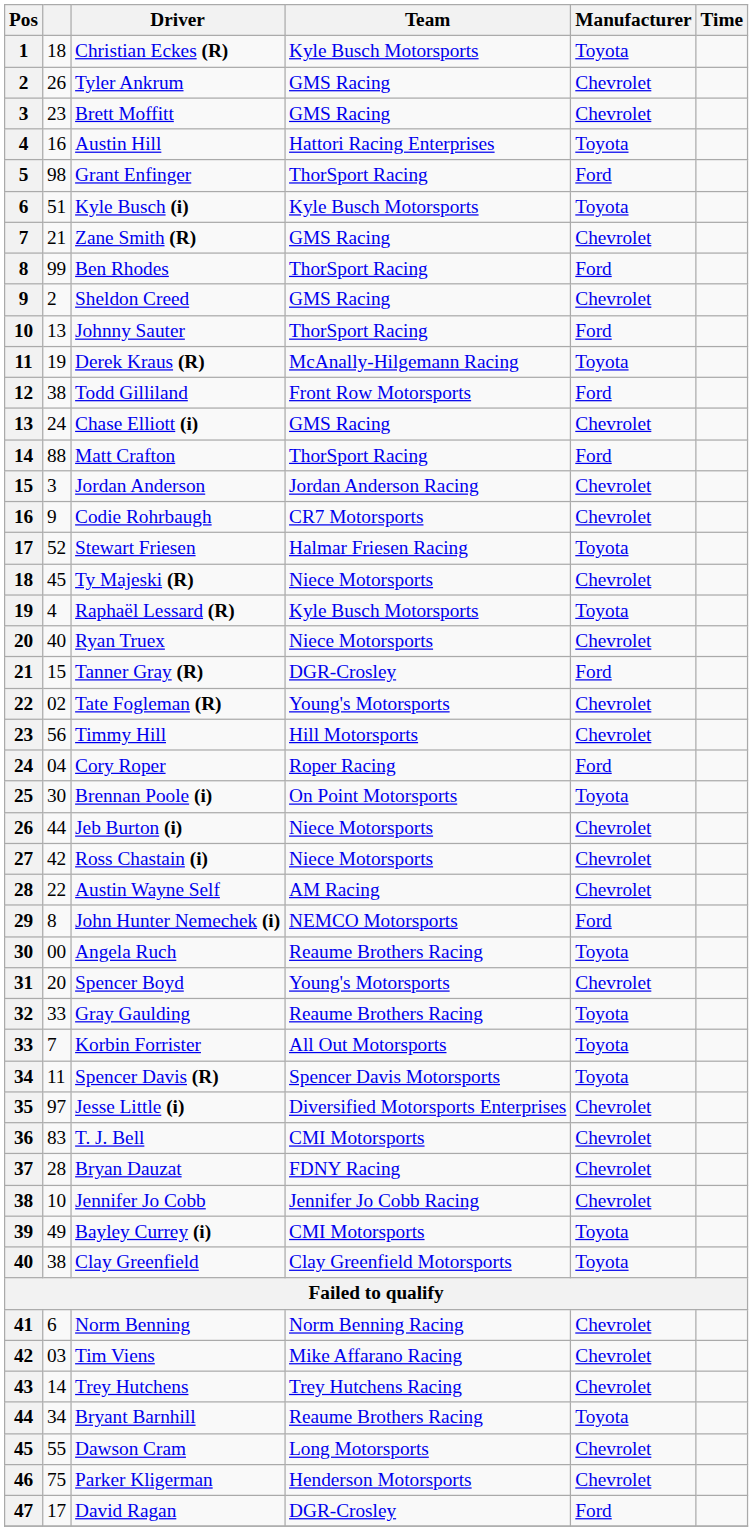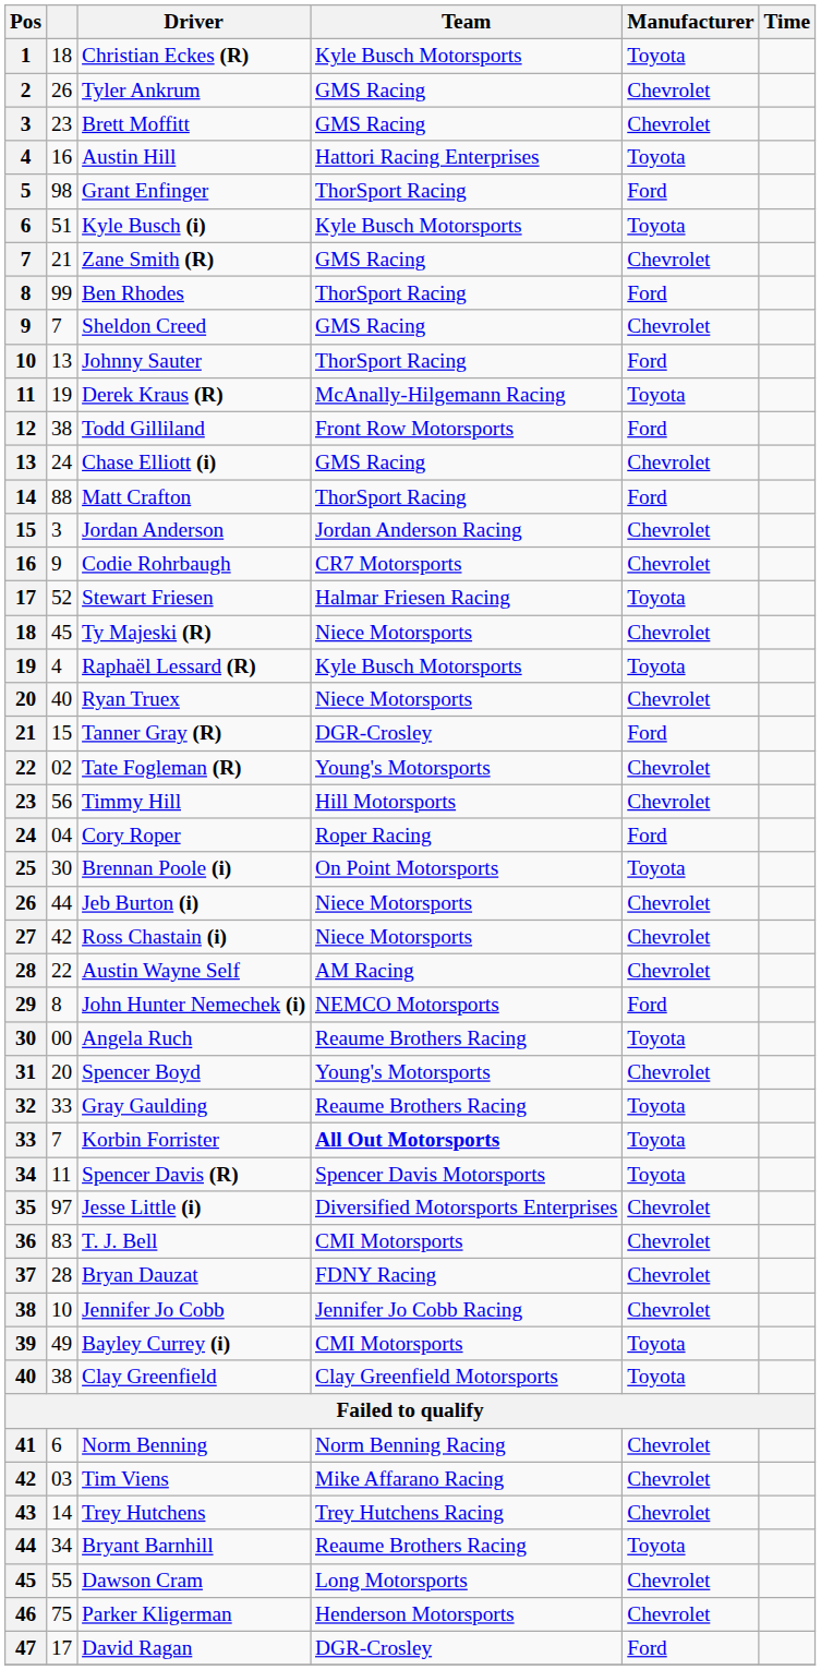 <table class="wikitable" style="font-size:98%">
 <tr>
 <th>Pos</th>
 <th></th>
 <th>Driver</th>
 <th>Team</th>
 <th>Manufacturer</th>
 <th>Time</th>
 </tr>
 <tr>
 <th>1</th>
 <td>18</td>
 <td><a href='#'>Christian Eckes</a> <strong>(R)</strong></td>
 <td><a href='#'>Kyle Busch Motorsports</a></td>
 <td><a href='#'>Toyota</a></td>
 <td></td>
 </tr>
 <tr>
 <th>2</th>
 <td>26</td>
 <td><a href='#'>Tyler Ankrum</a></td>
 <td><a href='#'>GMS Racing</a></td>
 <td><a href='#'>Chevrolet</a></td>
 <td></td>
 </tr>
 <tr>
 <th>3</th>
 <td>23</td>
 <td><a href='#'>Brett Moffitt</a></td>
 <td><a href='#'>GMS Racing</a></td>
 <td><a href='#'>Chevrolet</a></td>
 <td></td>
 </tr>
 <tr>
 <th>4</th>
 <td>16</td>
 <td><a href='#'>Austin Hill</a></td>
 <td><a href='#'>Hattori Racing Enterprises</a></td>
 <td><a href='#'>Toyota</a></td>
 <td></td>
 </tr>
 <tr>
 <th>5</th>
 <td>98</td>
 <td><a href='#'>Grant Enfinger</a></td>
 <td><a href='#'>ThorSport Racing</a></td>
 <td><a href='#'>Ford</a></td>
 <td></td>
 </tr>
 <tr>
 <th>6</th>
 <td>51</td>
 <td><a href='#'>Kyle Busch</a> <strong>(i)</strong></td>
 <td><a href='#'>Kyle Busch Motorsports</a></td>
 <td><a href='#'>Toyota</a></td>
 <td></td>
 </tr>
 <tr>
 <th>7</th>
 <td>21</td>
 <td><a href='#'>Zane Smith</a> <strong>(R)</strong></td>
 <td><a href='#'>GMS Racing</a></td>
 <td><a href='#'>Chevrolet</a></td>
 <td></td>
 </tr>
 <tr>
 <th>8</th>
 <td>99</td>
 <td><a href='#'>Ben Rhodes</a></td>
 <td><a href='#'>ThorSport Racing</a></td>
 <td><a href='#'>Ford</a></td>
 <td></td>
 </tr>
 <tr>
 <th>9</th>
-<td>2</td>
+<td>7</td>
 <td><a href='#'>Sheldon Creed</a></td>
 <td><a href='#'>GMS Racing</a></td>
 <td><a href='#'>Chevrolet</a></td>
 <td></td>
 </tr>
 <tr>
 <th>10</th>
 <td>13</td>
 <td><a href='#'>Johnny Sauter</a></td>
 <td><a href='#'>ThorSport Racing</a></td>
 <td><a href='#'>Ford</a></td>
 <td></td>
 </tr>
 <tr>
 <th>11</th>
 <td>19</td>
 <td><a href='#'>Derek Kraus</a> <strong>(R)</strong></td>
 <td><a href='#'>McAnally-Hilgemann Racing</a></td>
 <td><a href='#'>Toyota</a></td>
 <td></td>
 </tr>
 <tr>
 <th>12</th>
 <td>38</td>
 <td><a href='#'>Todd Gilliland</a></td>
 <td><a href='#'>Front Row Motorsports</a></td>
 <td><a href='#'>Ford</a></td>
 <td></td>
 </tr>
 <tr>
 <th>13</th>
 <td>24</td>
 <td><a href='#'>Chase Elliott</a> <strong>(i)</strong></td>
 <td><a href='#'>GMS Racing</a></td>
 <td><a href='#'>Chevrolet</a></td>
 <td></td>
 </tr>
 <tr>
 <th>14</th>
 <td>88</td>
 <td><a href='#'>Matt Crafton</a></td>
 <td><a href='#'>ThorSport Racing</a></td>
 <td><a href='#'>Ford</a></td>
 <td></td>
 </tr>
 <tr>
 <th>15</th>
 <td>3</td>
 <td><a href='#'>Jordan Anderson</a></td>
 <td><a href='#'>Jordan Anderson Racing</a></td>
 <td><a href='#'>Chevrolet</a></td>
 <td></td>
 </tr>
 <tr>
 <th>16</th>
 <td>9</td>
 <td><a href='#'>Codie Rohrbaugh</a></td>
 <td><a href='#'>CR7 Motorsports</a></td>
 <td><a href='#'>Chevrolet</a></td>
 <td></td>
 </tr>
 <tr>
 <th>17</th>
 <td>52</td>
 <td><a href='#'>Stewart Friesen</a></td>
 <td><a href='#'>Halmar Friesen Racing</a></td>
 <td><a href='#'>Toyota</a></td>
 <td></td>
 </tr>
 <tr>
 <th>18</th>
 <td>45</td>
 <td><a href='#'>Ty Majeski</a> <strong>(R)</strong></td>
 <td><a href='#'>Niece Motorsports</a></td>
 <td><a href='#'>Chevrolet</a></td>
 <td></td>
 </tr>
 <tr>
 <th>19</th>
 <td>4</td>
 <td><a href='#'>Raphaël Lessard</a> <strong>(R)</strong></td>
 <td><a href='#'>Kyle Busch Motorsports</a></td>
 <td><a href='#'>Toyota</a></td>
 <td></td>
 </tr>
 <tr>
 <th>20</th>
 <td>40</td>
 <td><a href='#'>Ryan Truex</a></td>
 <td><a href='#'>Niece Motorsports</a></td>
 <td><a href='#'>Chevrolet</a></td>
 <td></td>
 </tr>
 <tr>
 <th>21</th>
 <td>15</td>
 <td><a href='#'>Tanner Gray</a> <strong>(R)</strong></td>
 <td><a href='#'>DGR-Crosley</a></td>
 <td><a href='#'>Ford</a></td>
 <td></td>
 </tr>
 <tr>
 <th>22</th>
 <td>02</td>
 <td><a href='#'>Tate Fogleman</a> <strong>(R)</strong></td>
 <td><a href='#'>Young's Motorsports</a></td>
 <td><a href='#'>Chevrolet</a></td>
 <td></td>
 </tr>
 <tr>
 <th>23</th>
 <td>56</td>
 <td><a href='#'>Timmy Hill</a></td>
 <td><a href='#'>Hill Motorsports</a></td>
 <td><a href='#'>Chevrolet</a></td>
 <td></td>
 </tr>
 <tr>
 <th>24</th>
 <td>04</td>
 <td><a href='#'>Cory Roper</a></td>
 <td><a href='#'>Roper Racing</a></td>
 <td><a href='#'>Ford</a></td>
 <td></td>
 </tr>
 <tr>
 <th>25</th>
 <td>30</td>
 <td><a href='#'>Brennan Poole</a> <strong>(i)</strong></td>
 <td><a href='#'>On Point Motorsports</a></td>
 <td><a href='#'>Toyota</a></td>
 <td></td>
 </tr>
 <tr>
 <th>26</th>
 <td>44</td>
 <td><a href='#'>Jeb Burton</a> <strong>(i)</strong></td>
 <td><a href='#'>Niece Motorsports</a></td>
 <td><a href='#'>Chevrolet</a></td>
 <td></td>
 </tr>
 <tr>
 <th>27</th>
 <td>42</td>
 <td><a href='#'>Ross Chastain</a> <strong>(i)</strong></td>
 <td><a href='#'>Niece Motorsports</a></td>
 <td><a href='#'>Chevrolet</a></td>
 <td></td>
 </tr>
 <tr>
 <th>28</th>
 <td>22</td>
 <td><a href='#'>Austin Wayne Self</a></td>
 <td><a href='#'>AM Racing</a></td>
 <td><a href='#'>Chevrolet</a></td>
 <td></td>
 </tr>
 <tr>
 <th>29</th>
 <td>8</td>
 <td><a href='#'>John Hunter Nemechek</a> <strong>(i)</strong></td>
 <td><a href='#'>NEMCO Motorsports</a></td>
 <td><a href='#'>Ford</a></td>
 <td></td>
 </tr>
 <tr>
 <th>30</th>
 <td>00</td>
 <td><a href='#'>Angela Ruch</a></td>
 <td><a href='#'>Reaume Brothers Racing</a></td>
 <td><a href='#'>Toyota</a></td>
 <td></td>
 </tr>
 <tr>
 <th>31</th>
 <td>20</td>
 <td><a href='#'>Spencer Boyd</a></td>
 <td><a href='#'>Young's Motorsports</a></td>
 <td><a href='#'>Chevrolet</a></td>
 <td></td>
 </tr>
 <tr>
 <th>32</th>
 <td>33</td>
 <td><a href='#'>Gray Gaulding</a></td>
 <td><a href='#'>Reaume Brothers Racing</a></td>
 <td><a href='#'>Toyota</a></td>
 <td></td>
 </tr>
 <tr>
 <th>33</th>
 <td>7</td>
 <td><a href='#'>Korbin Forrister</a></td>
-<td><a href='#'>All Out Motorsports</a></td>
+<td><strong><a href='#'>All Out Motorsports</a></strong></td>
 <td><a href='#'>Toyota</a></td>
 <td></td>
 </tr>
 <tr>
 <th>34</th>
 <td>11</td>
 <td><a href='#'>Spencer Davis</a> <strong>(R)</strong></td>
 <td><a href='#'>Spencer Davis Motorsports</a></td>
 <td><a href='#'>Toyota</a></td>
 <td></td>
 </tr>
 <tr>
 <th>35</th>
 <td>97</td>
 <td><a href='#'>Jesse Little</a> <strong>(i)</strong></td>
 <td><a href='#'>Diversified Motorsports Enterprises</a></td>
 <td><a href='#'>Chevrolet</a></td>
 <td></td>
 </tr>
 <tr>
 <th>36</th>
 <td>83</td>
 <td><a href='#'>T. J. Bell</a></td>
 <td><a href='#'>CMI Motorsports</a></td>
 <td><a href='#'>Chevrolet</a></td>
 <td></td>
 </tr>
 <tr>
 <th>37</th>
 <td>28</td>
 <td><a href='#'>Bryan Dauzat</a></td>
 <td><a href='#'>FDNY Racing</a></td>
 <td><a href='#'>Chevrolet</a></td>
 <td></td>
 </tr>
 <tr>
 <th>38</th>
 <td>10</td>
 <td><a href='#'>Jennifer Jo Cobb</a></td>
 <td><a href='#'>Jennifer Jo Cobb Racing</a></td>
 <td><a href='#'>Chevrolet</a></td>
 <td></td>
 </tr>
 <tr>
 <th>39</th>
 <td>49</td>
 <td><a href='#'>Bayley Currey</a> <strong>(i)</strong></td>
 <td><a href='#'>CMI Motorsports</a></td>
 <td><a href='#'>Toyota</a></td>
 <td></td>
 </tr>
 <tr>
 <th>40</th>
 <td>38</td>
 <td><a href='#'>Clay Greenfield</a></td>
 <td><a href='#'>Clay Greenfield Motorsports</a></td>
 <td><a href='#'>Toyota</a></td>
 <td></td>
 </tr>
 <tr>
 <th colspan="6">Failed to qualify</th>
 </tr>
 <tr>
 <th>41</th>
 <td>6</td>
 <td><a href='#'>Norm Benning</a></td>
 <td><a href='#'>Norm Benning Racing</a></td>
 <td><a href='#'>Chevrolet</a></td>
 <td></td>
 </tr>
 <tr>
 <th>42</th>
 <td>03</td>
 <td><a href='#'>Tim Viens</a></td>
 <td><a href='#'>Mike Affarano Racing</a></td>
 <td><a href='#'>Chevrolet</a></td>
 <td></td>
 </tr>
 <tr>
 <th>43</th>
 <td>14</td>
 <td><a href='#'>Trey Hutchens</a></td>
 <td><a href='#'>Trey Hutchens Racing</a></td>
 <td><a href='#'>Chevrolet</a></td>
 <td></td>
 </tr>
 <tr>
 <th>44</th>
 <td>34</td>
 <td><a href='#'>Bryant Barnhill</a></td>
 <td><a href='#'>Reaume Brothers Racing</a></td>
 <td><a href='#'>Toyota</a></td>
 <td></td>
 </tr>
 <tr>
 <th>45</th>
 <td>55</td>
 <td><a href='#'>Dawson Cram</a></td>
 <td><a href='#'>Long Motorsports</a></td>
 <td><a href='#'>Chevrolet</a></td>
 <td></td>
 </tr>
 <tr>
 <th>46</th>
 <td>75</td>
 <td><a href='#'>Parker Kligerman</a></td>
 <td><a href='#'>Henderson Motorsports</a></td>
 <td><a href='#'>Chevrolet</a></td>
 <td></td>
 </tr>
 <tr>
 <th>47</th>
 <td>17</td>
 <td><a href='#'>David Ragan</a></td>
 <td><a href='#'>DGR-Crosley</a></td>
 <td><a href='#'>Ford</a></td>
 <td></td>
 </tr>
 <tr>
 </tr>
 </table>
